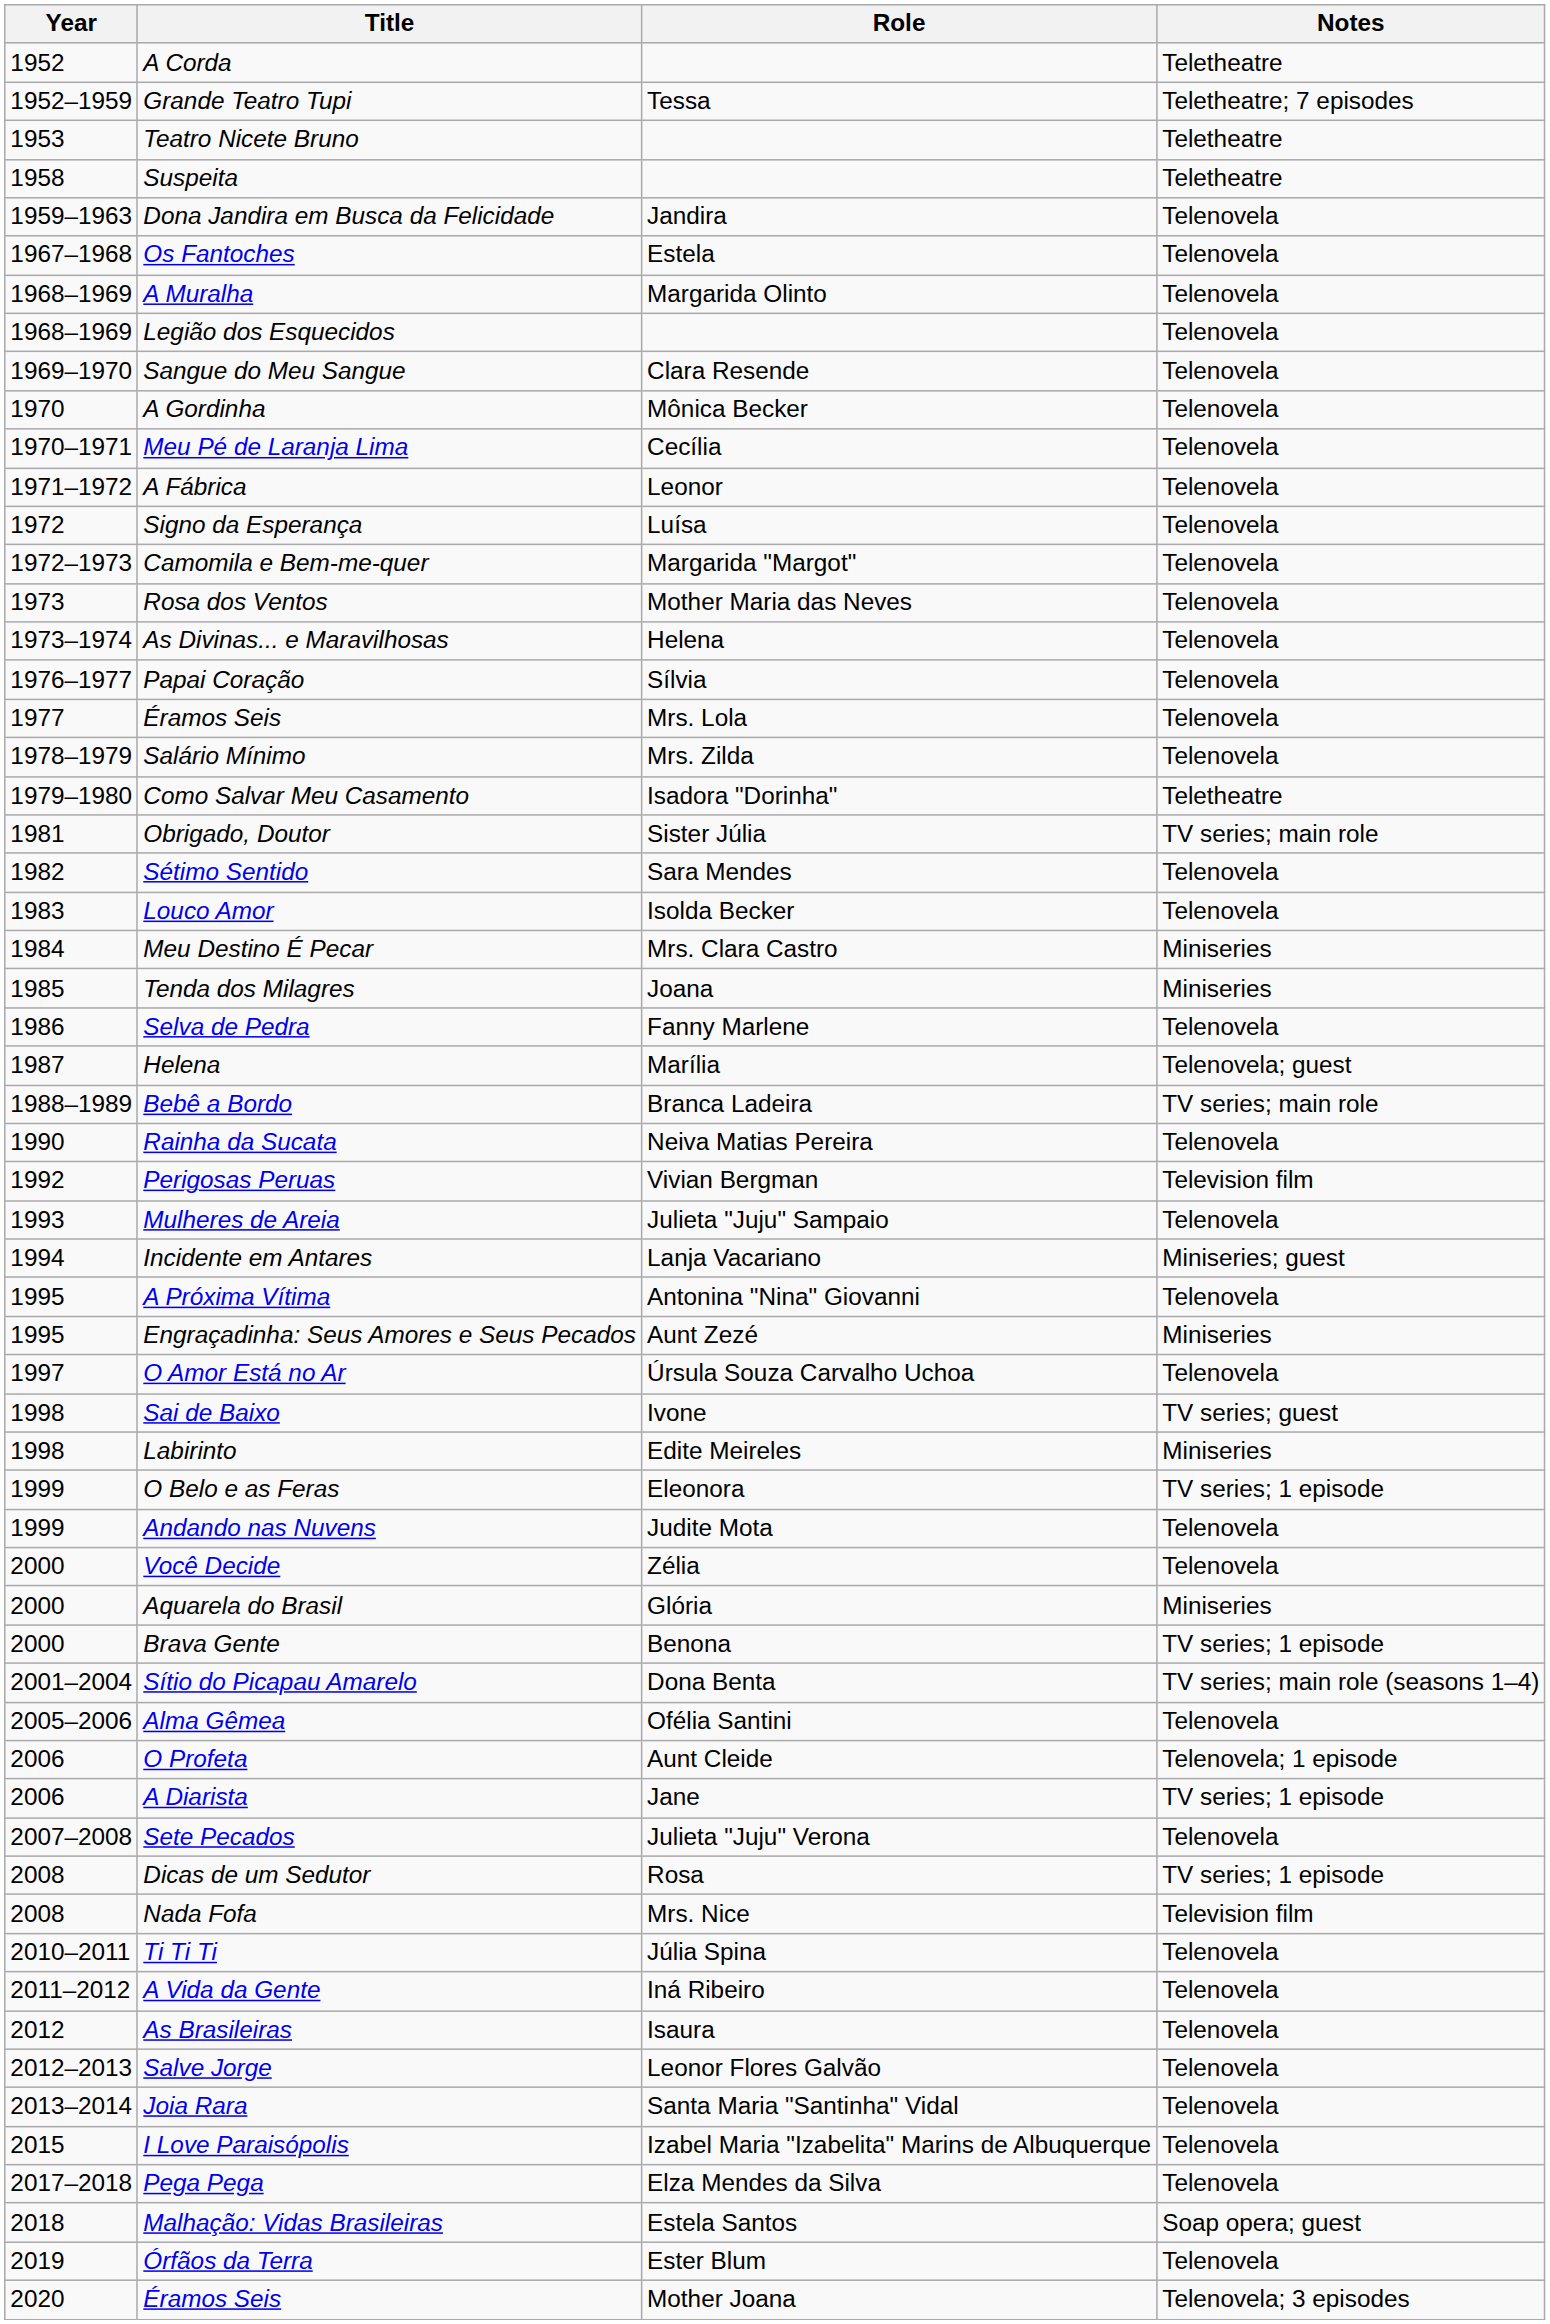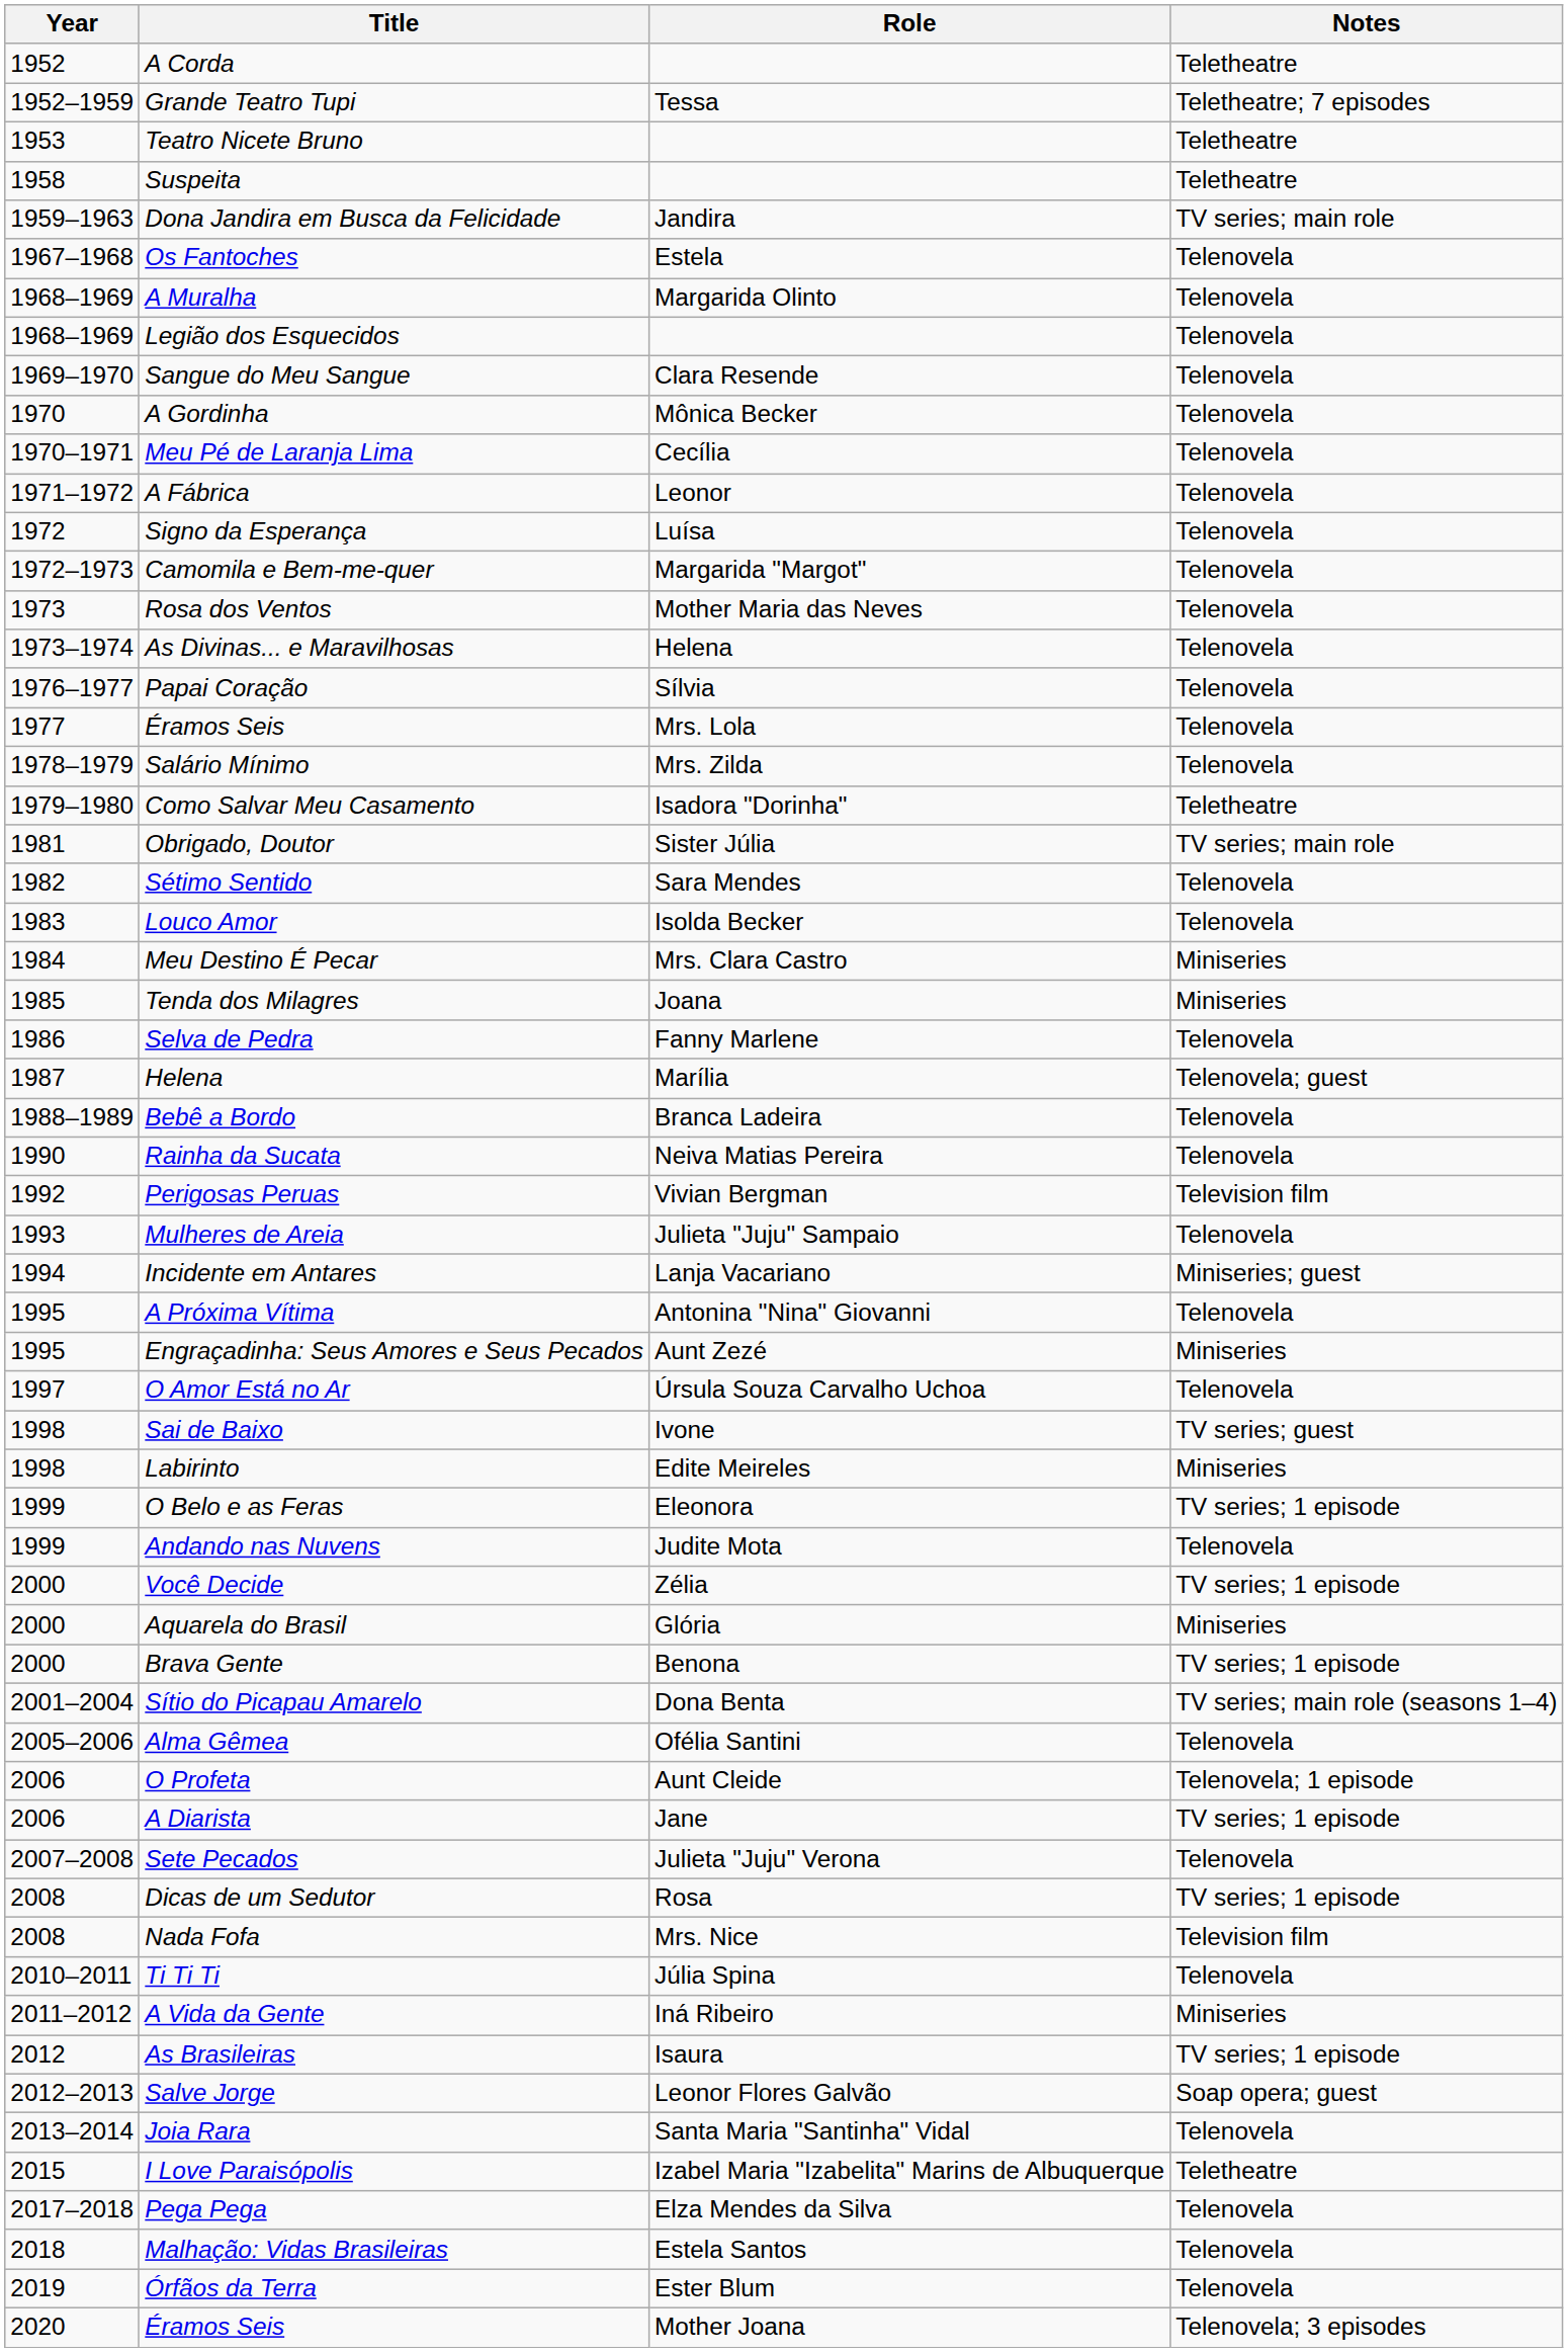 <table class="wikitable sortable">
 <tr>
 <th>Year</th>
 <th>Title</th>
 <th>Role</th>
 <th class="unsortable">Notes</th>
 </tr>
 <tr>
 <td>1952</td>
 <td><em>A Corda</em></td>
 <td></td>
 <td>Teletheatre</td>
 </tr>
 <tr>
 <td>1952–1959</td>
 <td><em>Grande Teatro Tupi</em></td>
 <td>Tessa</td>
 <td>Teletheatre; 7 episodes</td>
 </tr>
 <tr>
 <td>1953</td>
 <td><em>Teatro Nicete Bruno</em></td>
 <td></td>
 <td>Teletheatre</td>
 </tr>
 <tr>
 <td>1958</td>
 <td><em>Suspeita</em></td>
 <td></td>
 <td>Teletheatre</td>
 </tr>
 <tr>
 <td>1959–1963</td>
 <td><em>Dona Jandira em Busca da Felicidade</em></td>
 <td>Jandira</td>
-<td>Telenovela</td>
+<td>TV series; main role</td>
 </tr>
 <tr>
 <td>1967–1968</td>
 <td><em><a href='#'>Os Fantoches</a></em></td>
 <td>Estela</td>
 <td>Telenovela</td>
 </tr>
 <tr>
 <td>1968–1969</td>
 <td><em><a href='#'>A Muralha</a></em></td>
 <td>Margarida Olinto</td>
 <td>Telenovela</td>
 </tr>
 <tr>
 <td>1968–1969</td>
 <td><em>Legião dos Esquecidos</em></td>
 <td></td>
 <td>Telenovela</td>
 </tr>
 <tr>
 <td>1969–1970</td>
 <td><em>Sangue do Meu Sangue</em></td>
 <td>Clara Resende</td>
 <td>Telenovela</td>
 </tr>
 <tr>
 <td>1970</td>
 <td><em>A Gordinha</em></td>
 <td>Mônica Becker</td>
 <td>Telenovela</td>
 </tr>
 <tr>
 <td>1970–1971</td>
 <td><em><a href='#'>Meu Pé de Laranja Lima</a></em></td>
 <td>Cecília</td>
 <td>Telenovela</td>
 </tr>
 <tr>
 <td>1971–1972</td>
 <td><em>A Fábrica</em></td>
 <td>Leonor</td>
 <td>Telenovela</td>
 </tr>
 <tr>
 <td>1972</td>
 <td><em>Signo da Esperança</em></td>
 <td>Luísa</td>
 <td>Telenovela</td>
 </tr>
 <tr>
 <td>1972–1973</td>
 <td><em>Camomila e Bem-me-quer</em></td>
 <td>Margarida "Margot"</td>
 <td>Telenovela</td>
 </tr>
 <tr>
 <td>1973</td>
 <td><em>Rosa dos Ventos</em></td>
 <td>Mother Maria das Neves</td>
 <td>Telenovela</td>
 </tr>
 <tr>
 <td>1973–1974</td>
 <td><em>As Divinas... e Maravilhosas</em></td>
 <td>Helena</td>
 <td>Telenovela</td>
 </tr>
 <tr>
 <td>1976–1977</td>
 <td><em>Papai Coração</em></td>
 <td>Sílvia</td>
 <td>Telenovela</td>
 </tr>
 <tr>
 <td>1977</td>
 <td><em>Éramos Seis</em></td>
 <td>Mrs. Lola</td>
 <td>Telenovela</td>
 </tr>
 <tr>
 <td>1978–1979</td>
 <td><em>Salário Mínimo</em></td>
 <td>Mrs. Zilda</td>
 <td>Telenovela</td>
 </tr>
 <tr>
 <td>1979–1980</td>
 <td><em>Como Salvar Meu Casamento</em></td>
 <td>Isadora "Dorinha"</td>
 <td>Teletheatre</td>
 </tr>
 <tr>
 <td>1981</td>
 <td><em>Obrigado, Doutor</em></td>
 <td>Sister Júlia</td>
 <td>TV series; main role</td>
 </tr>
 <tr>
 <td>1982</td>
 <td><em><a href='#'>Sétimo Sentido</a></em></td>
 <td>Sara Mendes</td>
 <td>Telenovela</td>
 </tr>
 <tr>
 <td>1983</td>
 <td><em><a href='#'>Louco Amor</a></em></td>
 <td>Isolda Becker</td>
 <td>Telenovela</td>
 </tr>
 <tr>
 <td>1984</td>
 <td><em>Meu Destino É Pecar</em></td>
 <td>Mrs. Clara Castro</td>
 <td>Miniseries</td>
 </tr>
 <tr>
 <td>1985</td>
 <td><em>Tenda dos Milagres</em></td>
 <td>Joana</td>
 <td>Miniseries</td>
 </tr>
 <tr>
 <td>1986</td>
 <td><em><a href='#'>Selva de Pedra</a></em></td>
 <td>Fanny Marlene</td>
 <td>Telenovela</td>
 </tr>
 <tr>
 <td>1987</td>
 <td><em>Helena</em></td>
 <td>Marília</td>
 <td>Telenovela; guest</td>
 </tr>
 <tr>
 <td>1988–1989</td>
 <td><em><a href='#'>Bebê a Bordo</a></em></td>
 <td>Branca Ladeira</td>
-<td>TV series; main role</td>
+<td>Telenovela</td>
 </tr>
 <tr>
 <td>1990</td>
 <td><em><a href='#'>Rainha da Sucata</a></em></td>
 <td>Neiva Matias Pereira</td>
 <td>Telenovela</td>
 </tr>
 <tr>
 <td>1992</td>
 <td><em><a href='#'>Perigosas Peruas</a></em></td>
 <td>Vivian Bergman</td>
 <td>Television film</td>
 </tr>
 <tr>
 <td>1993</td>
 <td><em><a href='#'>Mulheres de Areia</a></em></td>
 <td>Julieta "Juju" Sampaio</td>
 <td>Telenovela</td>
 </tr>
 <tr>
 <td>1994</td>
 <td><em>Incidente em Antares</em></td>
 <td>Lanja Vacariano</td>
 <td>Miniseries; guest</td>
 </tr>
 <tr>
 <td>1995</td>
 <td><em><a href='#'>A Próxima Vítima</a></em></td>
 <td>Antonina "Nina" Giovanni</td>
 <td>Telenovela</td>
 </tr>
 <tr>
 <td>1995</td>
 <td><em>Engraçadinha: Seus Amores e Seus Pecados</em></td>
 <td>Aunt Zezé</td>
 <td>Miniseries</td>
 </tr>
 <tr>
 <td>1997</td>
 <td><em><a href='#'>O Amor Está no Ar</a></em></td>
 <td>Úrsula Souza Carvalho Uchoa</td>
 <td>Telenovela</td>
 </tr>
 <tr>
 <td>1998</td>
 <td><em><a href='#'>Sai de Baixo</a></em></td>
 <td>Ivone</td>
 <td>TV series; guest</td>
 </tr>
 <tr>
 <td>1998</td>
 <td><em>Labirinto</em></td>
 <td>Edite Meireles</td>
 <td>Miniseries</td>
 </tr>
 <tr>
 <td>1999</td>
 <td><em>O Belo e as Feras</em></td>
 <td>Eleonora</td>
 <td>TV series; 1 episode</td>
 </tr>
 <tr>
 <td>1999</td>
 <td><em><a href='#'>Andando nas Nuvens</a></em></td>
 <td>Judite Mota</td>
 <td>Telenovela</td>
 </tr>
 <tr>
 <td>2000</td>
 <td><em><a href='#'>Você Decide</a></em></td>
 <td>Zélia</td>
-<td>Telenovela</td>
+<td>TV series; 1 episode</td>
 </tr>
 <tr>
 <td>2000</td>
 <td><em>Aquarela do Brasil</em></td>
 <td>Glória</td>
 <td>Miniseries</td>
 </tr>
 <tr>
 <td>2000</td>
 <td><em>Brava Gente</em></td>
 <td>Benona</td>
 <td>TV series; 1 episode</td>
 </tr>
 <tr>
 <td>2001–2004</td>
 <td><em><a href='#'>Sítio do Picapau Amarelo</a></em></td>
 <td>Dona Benta</td>
 <td>TV series; main role (seasons 1–4)</td>
 </tr>
 <tr>
 <td>2005–2006</td>
 <td><em><a href='#'>Alma Gêmea</a></em></td>
 <td>Ofélia Santini</td>
 <td>Telenovela</td>
 </tr>
 <tr>
 <td>2006</td>
 <td><em><a href='#'>O Profeta</a></em></td>
 <td>Aunt Cleide</td>
 <td>Telenovela; 1 episode</td>
 </tr>
 <tr>
 <td>2006</td>
 <td><em><a href='#'>A Diarista</a></em></td>
 <td>Jane</td>
 <td>TV series; 1 episode</td>
 </tr>
 <tr>
 <td>2007–2008</td>
 <td><em><a href='#'>Sete Pecados</a></em></td>
 <td>Julieta "Juju" Verona</td>
 <td>Telenovela</td>
 </tr>
 <tr>
 <td>2008</td>
 <td><em>Dicas de um Sedutor</em></td>
 <td>Rosa</td>
 <td>TV series; 1 episode</td>
 </tr>
 <tr>
 <td>2008</td>
 <td><em>Nada Fofa</em></td>
 <td>Mrs. Nice</td>
 <td>Television film</td>
 </tr>
 <tr>
 <td>2010–2011</td>
 <td><em><a href='#'>Ti Ti Ti</a></em></td>
 <td>Júlia Spina</td>
 <td>Telenovela</td>
 </tr>
 <tr>
 <td>2011–2012</td>
 <td><em><a href='#'>A Vida da Gente</a></em></td>
 <td>Iná Ribeiro</td>
-<td>Telenovela</td>
+<td>Miniseries</td>
 </tr>
 <tr>
 <td>2012</td>
 <td><em><a href='#'>As Brasileiras</a></em></td>
 <td>Isaura</td>
-<td>Telenovela</td>
+<td>TV series; 1 episode</td>
 </tr>
 <tr>
 <td>2012–2013</td>
 <td><em><a href='#'>Salve Jorge</a></em></td>
 <td>Leonor Flores Galvão</td>
-<td>Telenovela</td>
+<td>Soap opera; guest</td>
 </tr>
 <tr>
 <td>2013–2014</td>
 <td><em><a href='#'>Joia Rara</a></em></td>
 <td>Santa Maria "Santinha" Vidal</td>
 <td>Telenovela</td>
 </tr>
 <tr>
 <td>2015</td>
 <td><em><a href='#'>I Love Paraisópolis</a></em></td>
 <td>Izabel Maria "Izabelita" Marins de Albuquerque</td>
-<td>Telenovela</td>
+<td>Teletheatre</td>
 </tr>
 <tr>
 <td>2017–2018</td>
 <td><em><a href='#'>Pega Pega</a></em></td>
 <td>Elza Mendes da Silva</td>
 <td>Telenovela</td>
 </tr>
 <tr>
 <td>2018</td>
 <td><em><a href='#'>Malhação: Vidas Brasileiras</a></em></td>
 <td>Estela Santos</td>
-<td>Soap opera; guest</td>
+<td>Telenovela</td>
 </tr>
 <tr>
 <td>2019</td>
 <td><em><a href='#'>Órfãos da Terra</a></em></td>
 <td>Ester Blum</td>
 <td>Telenovela</td>
 </tr>
 <tr>
 <td>2020</td>
 <td><em><a href='#'>Éramos Seis</a></em></td>
 <td>Mother Joana</td>
 <td>Telenovela; 3 episodes</td>
 </tr>
 </table>
